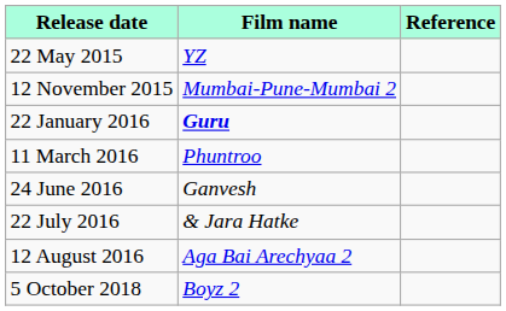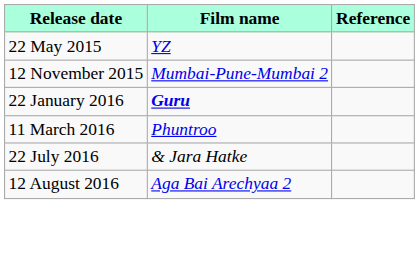 <table class="wikitable">
 <tr style="background:#ffc; text-align:center;">
 <th style="background:#afd"><strong>Release date</strong></th>
 <th style="background:#afd"><strong>Film name</strong></th>
 <th style="background:#afd"><strong>Reference</strong></th>
 </tr>
 <tr>
 <td>22 May 2015</td>
 <td><a href='#'><em>YZ</em></a></td>
 <td></td>
 </tr>
 <tr>
 <td>12 November 2015</td>
 <td><em><a href='#'>Mumbai-Pune-Mumbai 2</a></em></td>
 <td></td>
 </tr>
 <tr>
 <td>22 January 2016</td>
 <td><strong><a href='#'><em>Guru</em></a></strong></td>
 <td></td>
 </tr>
 <tr>
 <td>11 March 2016</td>
 <td><em><a href='#'>Phuntroo</a></em></td>
 <td></td>
 </tr>
 <tr>
-<td>24 June 2016</td>
-<td><em>Ganvesh</em></td>
-<td></td>
-</tr>
-<tr>
 <td>22 July 2016</td>
 <td><em>& Jara Hatke</em></td>
 <td></td>
 </tr>
 <tr>
 <td>12 August 2016</td>
 <td><em><a href='#'>Aga Bai Arechyaa 2</a></em></td>
 <td></td>
 </tr>
-<tr>
-<td>5 October 2018</td>
-<td><em><a href='#'>Boyz 2</a></em></td>
-<td></td>
-</tr>
 </table>
